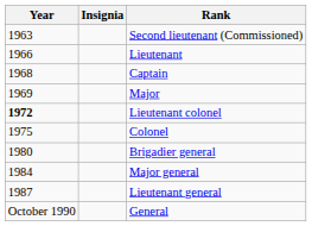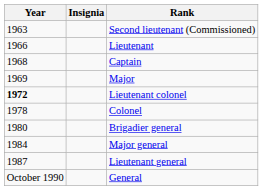 <table class="wikitable mw-collapsible">
 <tr>
 <th>Year</th>
 <th>Insignia</th>
 <th>Rank</th>
 </tr>
 <tr>
 <td>1963</td>
 <td></td>
 <td><a href='#'>Second lieutenant</a> (Commissioned)</td>
 </tr>
 <tr>
 <td>1966</td>
 <td></td>
 <td><a href='#'>Lieutenant</a></td>
 </tr>
 <tr>
 <td>1968</td>
 <td></td>
 <td><a href='#'>Captain</a></td>
 </tr>
 <tr>
 <td>1969</td>
 <td></td>
 <td><a href='#'>Major</a></td>
 </tr>
 <tr>
 <td><strong>1972</strong></td>
 <td></td>
 <td><a href='#'>Lieutenant colonel</a></td>
 </tr>
 <tr>
-<td>1975</td>
+<td>1978</td>
 <td></td>
 <td><a href='#'>Colonel</a></td>
 </tr>
 <tr>
 <td>1980</td>
 <td></td>
 <td><a href='#'>Brigadier general</a></td>
 </tr>
 <tr>
 <td>1984</td>
 <td></td>
 <td><a href='#'>Major general</a></td>
 </tr>
 <tr>
 <td>1987</td>
 <td></td>
 <td><a href='#'>Lieutenant general</a></td>
 </tr>
 <tr>
 <td>October 1990</td>
 <td></td>
 <td><a href='#'>General</a></td>
 </tr>
 </table>
